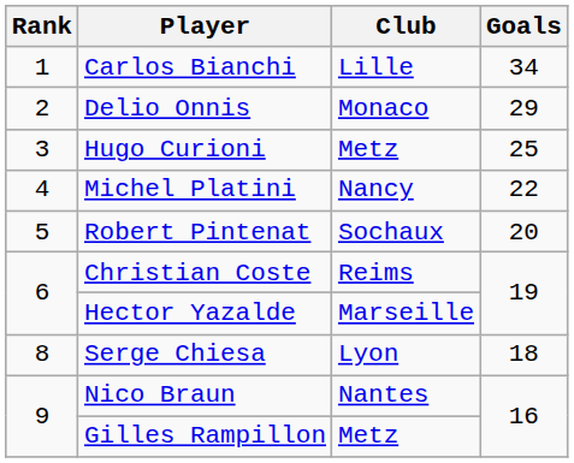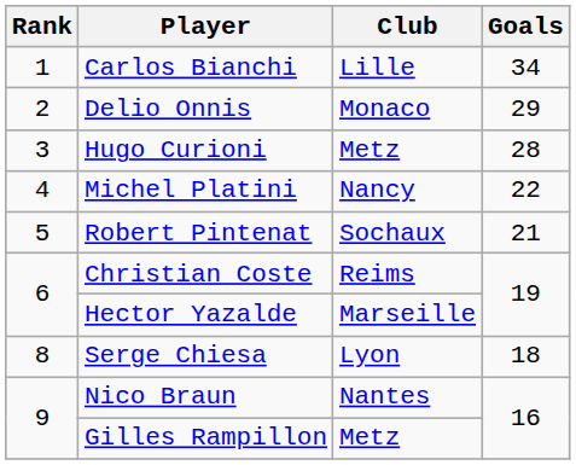 <table class="wikitable" style="text-align:center">
 <tr>
 <th>Rank</th>
 <th>Player</th>
 <th>Club</th>
 <th>Goals</th>
 </tr>
 <tr>
 <td>1</td>
 <td align="left"> <a href='#'>Carlos Bianchi</a></td>
 <td align="left"><a href='#'>Lille</a></td>
 <td>34</td>
 </tr>
 <tr>
 <td>2</td>
 <td align="left"> <a href='#'>Delio Onnis</a></td>
 <td align="left"><a href='#'>Monaco</a></td>
 <td>29</td>
 </tr>
 <tr>
 <td>3</td>
 <td align="left"> <a href='#'>Hugo Curioni</a></td>
 <td align="left"><a href='#'>Metz</a></td>
-<td>25</td>
+<td>28</td>
 </tr>
 <tr>
 <td>4</td>
 <td align="left"> <a href='#'>Michel Platini</a></td>
 <td align="left"><a href='#'>Nancy</a></td>
 <td>22</td>
 </tr>
 <tr>
 <td>5</td>
 <td align="left"> <a href='#'>Robert Pintenat</a></td>
 <td align="left"><a href='#'>Sochaux</a></td>
-<td>20</td>
+<td>21</td>
 </tr>
 <tr>
 <td rowspan="2">6</td>
 <td align="left"> <a href='#'>Christian Coste</a></td>
 <td align="left"><a href='#'>Reims</a></td>
 <td rowspan="2">19</td>
 </tr>
 <tr>
 <td align="left"> <a href='#'>Hector Yazalde</a></td>
 <td align="left"><a href='#'>Marseille</a></td>
 </tr>
 <tr>
 <td>8</td>
 <td align="left"> <a href='#'>Serge Chiesa</a></td>
 <td align="left"><a href='#'>Lyon</a></td>
 <td>18</td>
 </tr>
 <tr>
 <td rowspan="2">9</td>
 <td align="left"> <a href='#'>Nico Braun</a></td>
 <td align="left"><a href='#'>Nantes</a></td>
 <td rowspan="2">16</td>
 </tr>
 <tr>
 <td align="left"> <a href='#'>Gilles Rampillon</a></td>
 <td align="left"><a href='#'>Metz</a></td>
 </tr>
 </table>
